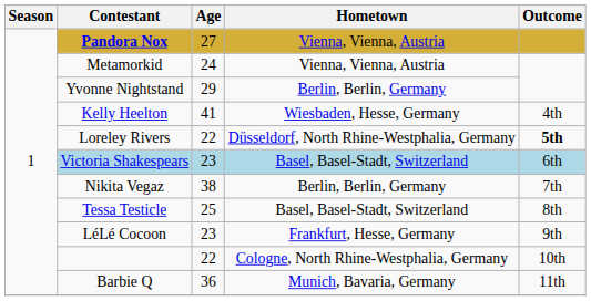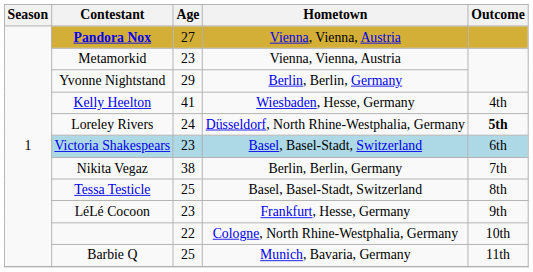 <table class="wikitable sortable" style="text-align:center">
 <tr>
 <th scope="col">Season</th>
 <th scope="col">Contestant</th>
 <th scope="col">Age</th>
 <th scope="col">Hometown</th>
 <th scope="col">Outcome</th>
 </tr>
 <tr>
 <td rowspan="11">1</td>
 <td bgcolor="#D4AF37"><strong><a href='#'>Pandora Nox</a></strong></td>
 <td bgcolor="#D4AF37">27</td>
 <td bgcolor="#D4AF37"><a href='#'>Vienna</a>, Vienna, <a href='#'>Austria</a></td>
 <td bgcolor="#D4AF37"></td>
 </tr>
 <tr>
 <td>Metamorkid</td>
-<td>24</td>
+<td>23</td>
 <td>Vienna, Vienna, Austria</td>
 <td rowspan="2"></td>
 </tr>
 <tr>
 <td>Yvonne Nightstand</td>
 <td>29</td>
 <td><a href='#'>Berlin</a>, Berlin, <a href='#'>Germany</a></td>
 </tr>
 <tr>
 <td><a href='#'>Kelly Heelton</a></td>
 <td>41</td>
 <td><a href='#'>Wiesbaden</a>, Hesse, Germany</td>
 <td>4th</td>
 </tr>
 <tr>
 <td>Loreley Rivers</td>
-<td>22</td>
+<td>24</td>
 <td nowrap><a href='#'>Düsseldorf</a>, North Rhine-Westphalia, Germany</td>
 <td><strong>5th</strong></td>
 </tr>
 <tr bgcolor="lightblue">
 <td nowrap><a href='#'>Victoria Shakespears</a></td>
 <td>23</td>
 <td><a href='#'>Basel</a>, Basel-Stadt, <a href='#'>Switzerland</a></td>
 <td>6th</td>
 </tr>
 <tr>
 <td>Nikita Vegaz</td>
 <td>38</td>
 <td>Berlin, Berlin, Germany</td>
 <td>7th</td>
 </tr>
 <tr>
 <td><a href='#'>Tessa Testicle</a></td>
 <td>25</td>
 <td>Basel, Basel-Stadt, Switzerland</td>
 <td>8th</td>
 </tr>
 <tr>
 <td>LéLé Cocoon</td>
 <td>23</td>
 <td><a href='#'>Frankfurt</a>, Hesse, Germany</td>
 <td>9th</td>
 </tr>
 <tr>
 <td></td>
 <td>22</td>
 <td><a href='#'>Cologne</a>, North Rhine-Westphalia, Germany</td>
 <td>10th</td>
 </tr>
 <tr>
 <td>Barbie Q</td>
-<td>36</td>
+<td>25</td>
 <td><a href='#'>Munich</a>, Bavaria, Germany</td>
 <td>11th</td>
 </tr>
 <tr>
 </tr>
 </table>
